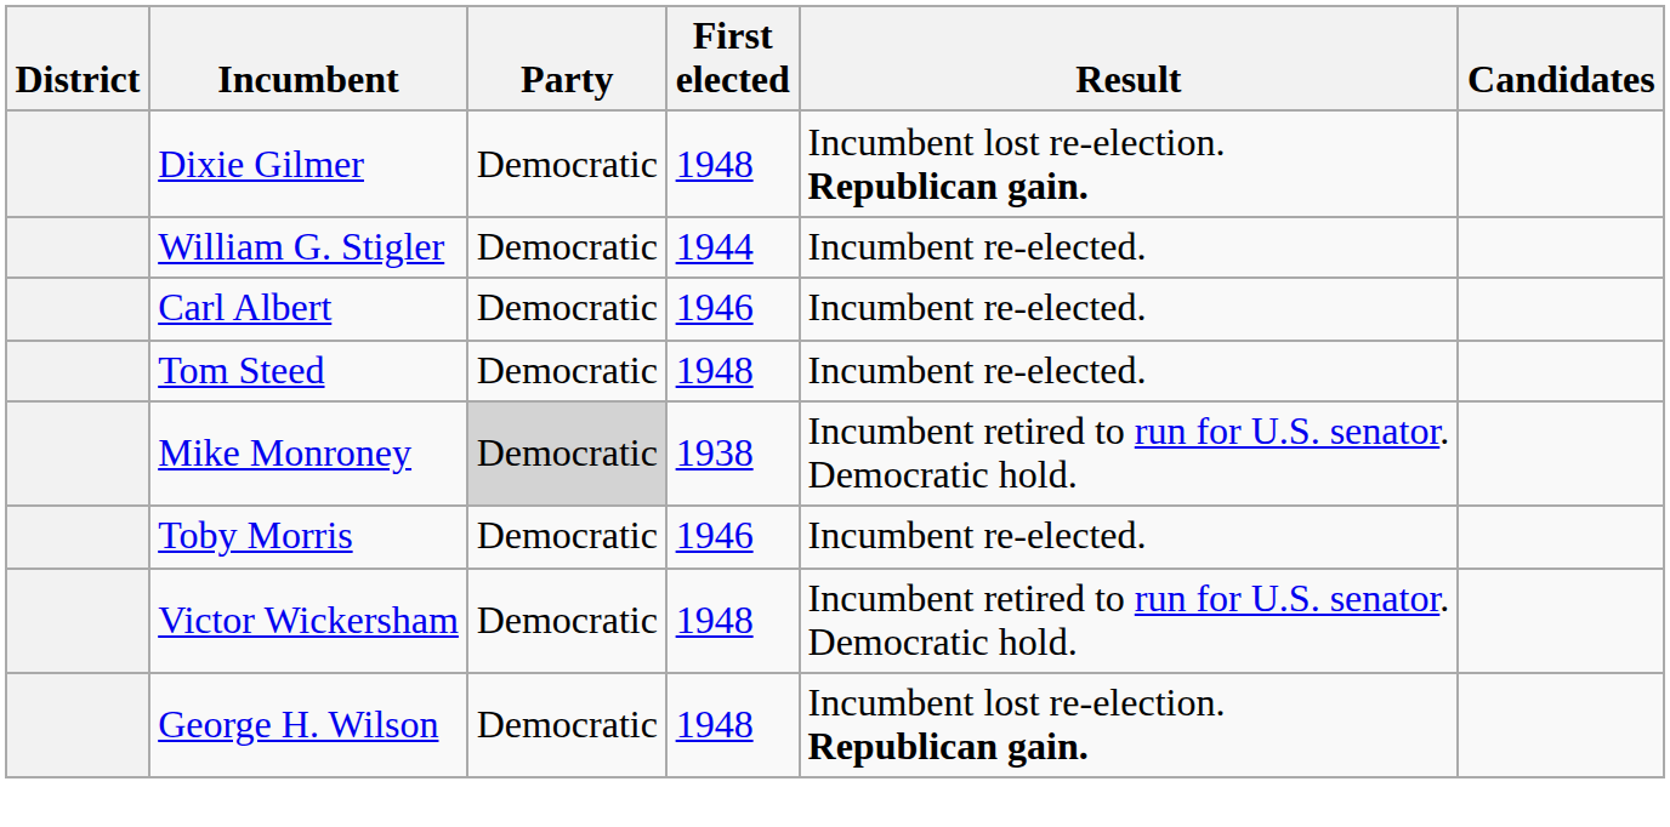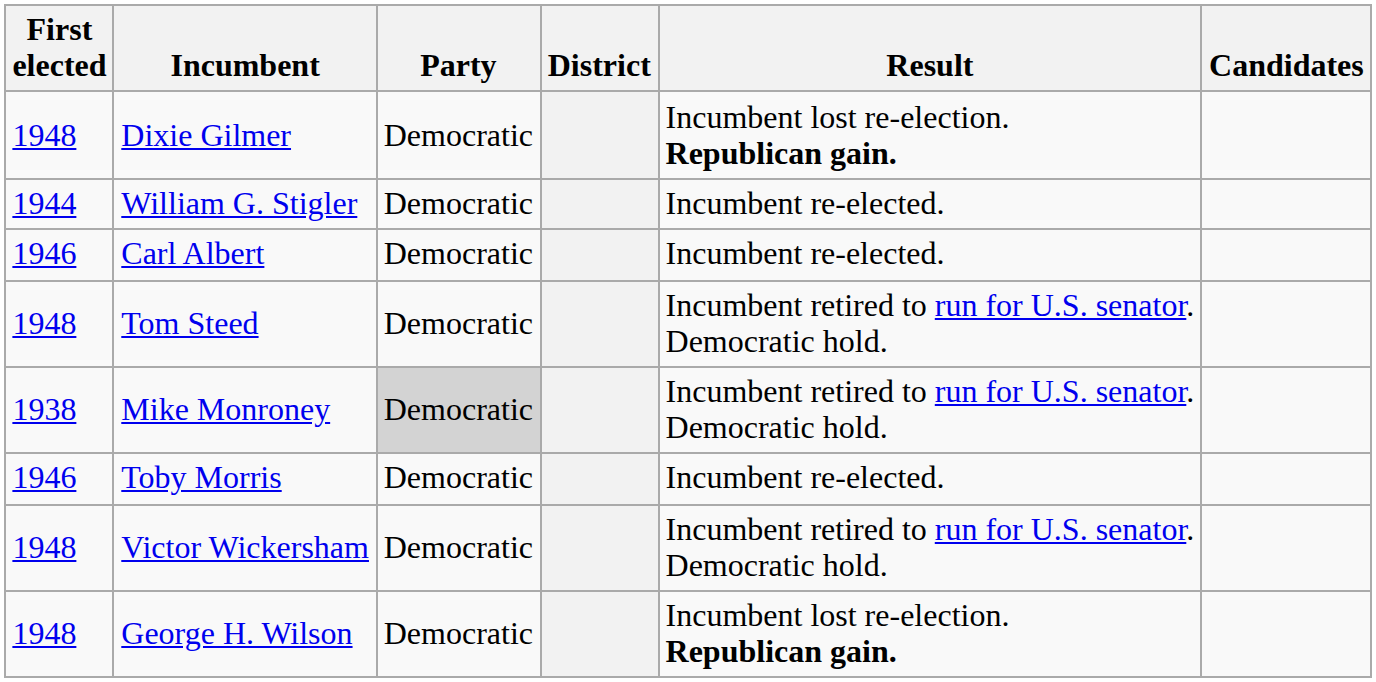 <table class=wikitable>
 <tr valign=bottom>
-<th>District</th>
+<th>First<br>elected</th>
 <th>Incumbent</th>
 <th>Party</th>
-<th>First<br>elected</th>
+<th>District</th>
 <th>Result</th>
 <th>Candidates</th>
 </tr>
 <tr>
-<th></th>
+<td><a href='#'>1948</a></td>
 <td><a href='#'>Dixie Gilmer</a></td>
 <td>Democratic</td>
-<td><a href='#'>1948</a></td>
+<th></th>
 <td>Incumbent lost re-election.<br><strong>Republican gain.</strong></td>
 <td nowrap></td>
 </tr>
 <tr>
-<th></th>
+<td><a href='#'>1944</a></td>
 <td><a href='#'>William G. Stigler</a></td>
 <td>Democratic</td>
-<td><a href='#'>1944</a></td>
+<th></th>
 <td>Incumbent re-elected.</td>
 <td nowrap></td>
 </tr>
 <tr>
-<th></th>
+<td><a href='#'>1946</a></td>
 <td><a href='#'>Carl Albert</a></td>
 <td>Democratic</td>
-<td><a href='#'>1946</a></td>
+<th></th>
 <td>Incumbent re-elected.</td>
 <td nowrap></td>
 </tr>
 <tr>
-<th></th>
+<td><a href='#'>1948</a></td>
 <td><a href='#'>Tom Steed</a></td>
 <td>Democratic</td>
-<td><a href='#'>1948</a></td>
+<th></th>
+<td>Incumbent retired to <a href='#'>run for U.S. senator</a>.<br>Democratic hold.</td>
+<td nowrap></td>
+</tr>
+<tr>
+<td><a href='#'>1938</a></td>
+<td><a href='#'>Mike Monroney</a></td>
+<td style="background: lightgrey;">Democratic</td>
+<th></th>
+<td>Incumbent retired to <a href='#'>run for U.S. senator</a>.<br>Democratic hold.</td>
+<td nowrap></td>
+</tr>
+<tr>
+<td><a href='#'>1946</a></td>
+<td><a href='#'>Toby Morris</a></td>
+<td>Democratic</td>
+<th></th>
 <td>Incumbent re-elected.</td>
 <td nowrap></td>
 </tr>
 <tr>
+<td><a href='#'>1948</a></td>
+<td><a href='#'>Victor Wickersham</a></td>
+<td>Democratic</td>
 <th></th>
-<td><a href='#'>Mike Monroney</a></td>
-<td style="background: lightgrey;">Democratic</td>
-<td><a href='#'>1938</a></td>
 <td>Incumbent retired to <a href='#'>run for U.S. senator</a>.<br>Democratic hold.</td>
 <td nowrap></td>
 </tr>
 <tr>
-<th></th>
-<td><a href='#'>Toby Morris</a></td>
-<td>Democratic</td>
-<td><a href='#'>1946</a></td>
-<td>Incumbent re-elected.</td>
-<td nowrap></td>
-</tr>
-<tr>
-<th></th>
-<td><a href='#'>Victor Wickersham</a></td>
-<td>Democratic</td>
 <td><a href='#'>1948</a></td>
-<td>Incumbent retired to <a href='#'>run for U.S. senator</a>.<br>Democratic hold.</td>
-<td nowrap></td>
-</tr>
-<tr>
-<th></th>
 <td><a href='#'>George H. Wilson</a></td>
 <td>Democratic</td>
-<td><a href='#'>1948</a></td>
+<th></th>
 <td>Incumbent lost re-election.<br><strong>Republican gain.</strong></td>
 <td nowrap></td>
 </tr>
 </table>
